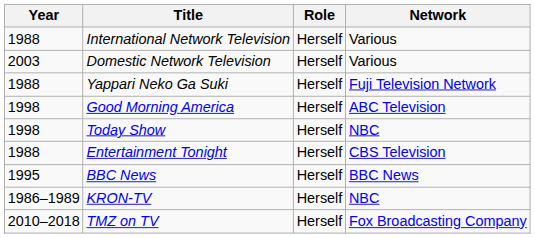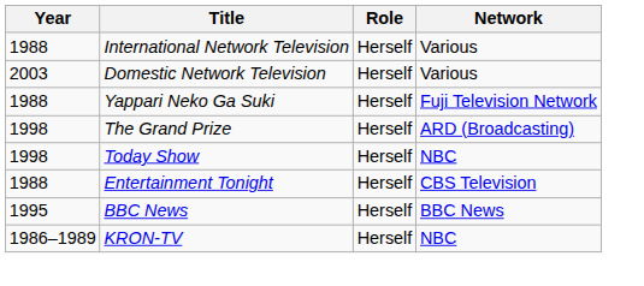 <table class="wikitable">
 <tr>
 <th>Year</th>
 <th>Title</th>
 <th>Role</th>
 <th>Network</th>
 </tr>
 <tr>
 <td>1988</td>
 <td><em>International Network Television</em></td>
 <td>Herself</td>
 <td>Various</td>
 </tr>
 <tr>
 <td>2003</td>
 <td><em>Domestic Network Television</em></td>
 <td>Herself</td>
 <td>Various</td>
 </tr>
 <tr>
 <td>1988</td>
 <td><em>Yappari Neko Ga Suki</em></td>
 <td>Herself</td>
 <td><a href='#'>Fuji Television Network</a></td>
 </tr>
 <tr>
 <td>1998</td>
-<td><em><a href='#'>Good Morning America</a></em></td>
+<td><em>The Grand Prize</em></td>
 <td>Herself</td>
-<td><a href='#'>ABC Television</a></td>
+<td><a href='#'>ARD (Broadcasting)</a></td>
 </tr>
 <tr>
 <td>1998</td>
 <td><em><a href='#'>Today Show</a></em></td>
 <td>Herself</td>
 <td><a href='#'>NBC</a></td>
 </tr>
 <tr>
 <td>1988</td>
 <td><em><a href='#'>Entertainment Tonight</a></em></td>
 <td>Herself</td>
 <td><a href='#'>CBS Television</a></td>
 </tr>
 <tr>
 <td>1995</td>
 <td><em><a href='#'>BBC News</a></em></td>
 <td>Herself</td>
 <td><a href='#'>BBC News</a></td>
 </tr>
 <tr>
 <td>1986–1989</td>
 <td><em><a href='#'>KRON-TV</a></em></td>
 <td>Herself</td>
 <td><a href='#'>NBC</a></td>
 </tr>
-<tr>
-<td>2010–2018</td>
-<td><em><a href='#'>TMZ on TV</a></em></td>
-<td>Herself</td>
-<td><a href='#'>Fox Broadcasting Company</a></td>
-</tr>
 </table>
